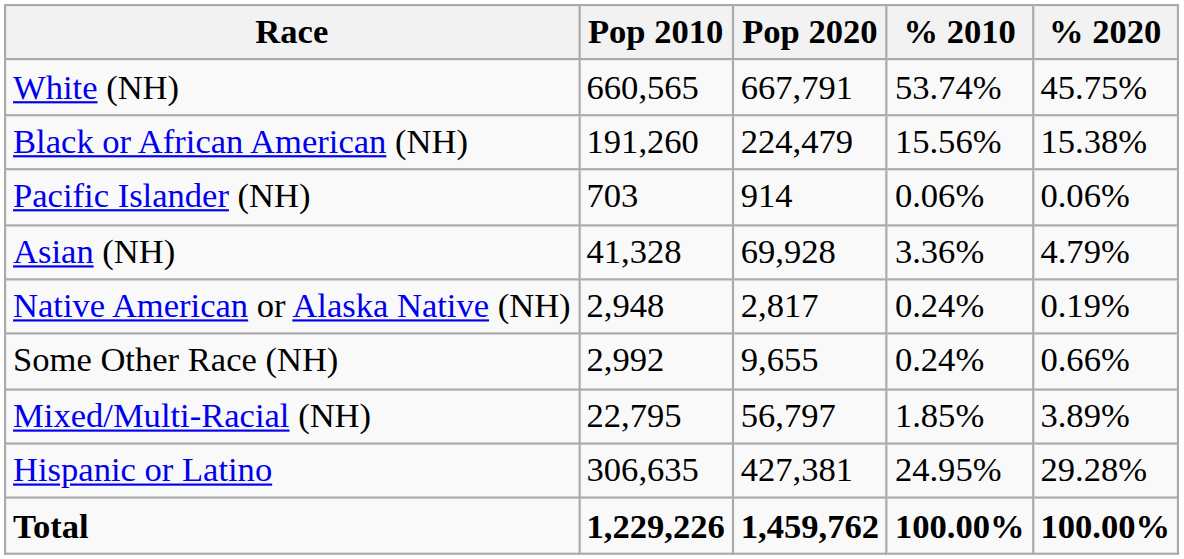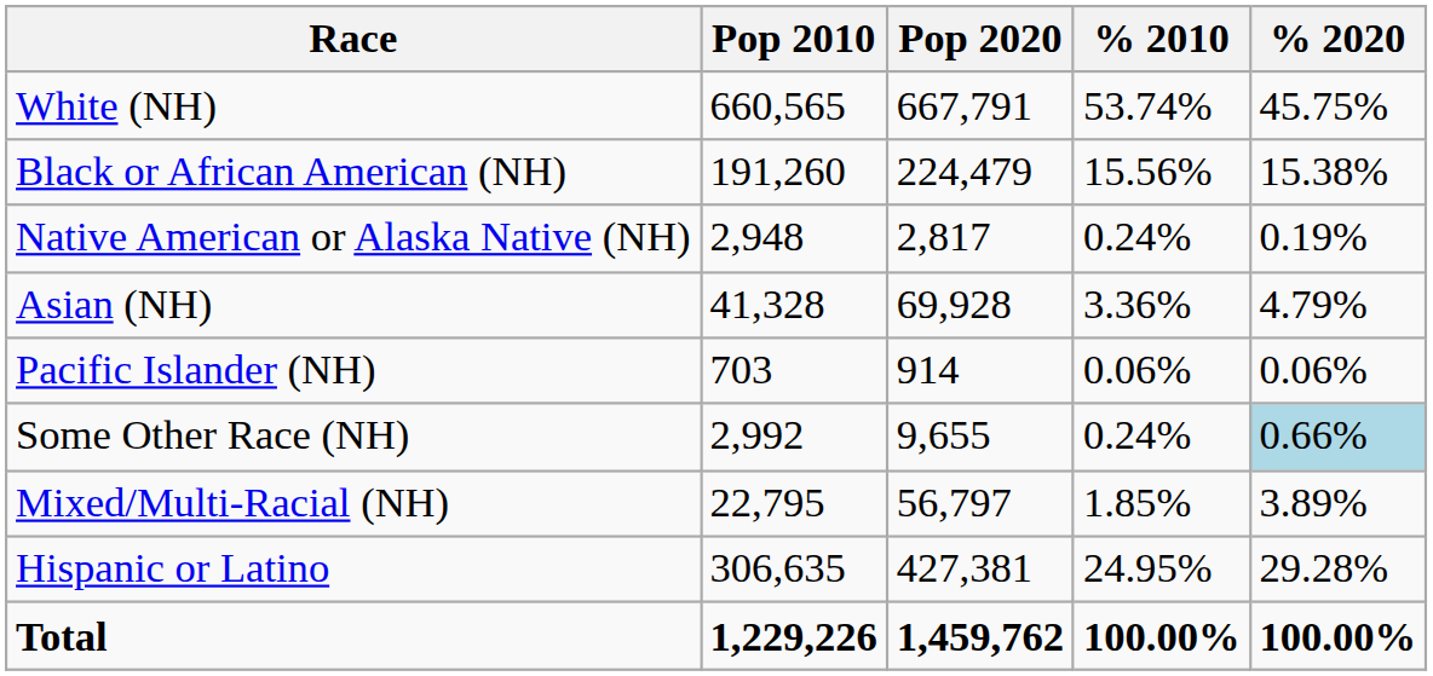 <table class="wikitable">
 <tr>
 <th>Race</th>
 <th>Pop 2010</th>
 <th>Pop 2020</th>
 <th>% 2010</th>
 <th>% 2020</th>
 </tr>
 <tr>
 <td><a href='#'>White</a> (NH)</td>
 <td>660,565</td>
 <td>667,791</td>
 <td>53.74%</td>
 <td>45.75%</td>
 </tr>
 <tr>
 <td><a href='#'>Black or African American</a> (NH)</td>
 <td>191,260</td>
 <td>224,479</td>
 <td>15.56%</td>
 <td>15.38%</td>
 </tr>
 <tr>
-<td><a href='#'>Pacific Islander</a> (NH)</td>
-<td>703</td>
-<td>914</td>
-<td>0.06%</td>
-<td>0.06%</td>
+<td><a href='#'>Native American</a> or <a href='#'>Alaska Native</a> (NH)</td>
+<td>2,948</td>
+<td>2,817</td>
+<td>0.24%</td>
+<td>0.19%</td>
 </tr>
 <tr>
 <td><a href='#'>Asian</a> (NH)</td>
 <td>41,328</td>
 <td>69,928</td>
 <td>3.36%</td>
 <td>4.79%</td>
 </tr>
 <tr>
-<td><a href='#'>Native American</a> or <a href='#'>Alaska Native</a> (NH)</td>
-<td>2,948</td>
-<td>2,817</td>
-<td>0.24%</td>
-<td>0.19%</td>
+<td><a href='#'>Pacific Islander</a> (NH)</td>
+<td>703</td>
+<td>914</td>
+<td>0.06%</td>
+<td>0.06%</td>
 </tr>
 <tr>
 <td>Some Other Race (NH)</td>
 <td>2,992</td>
 <td>9,655</td>
 <td>0.24%</td>
-<td>0.66%</td>
+<td style="background: lightblue;">0.66%</td>
 </tr>
 <tr>
 <td><a href='#'>Mixed/Multi-Racial</a> (NH)</td>
 <td>22,795</td>
 <td>56,797</td>
 <td>1.85%</td>
 <td>3.89%</td>
 </tr>
 <tr>
 <td><a href='#'>Hispanic or Latino</a></td>
 <td>306,635</td>
 <td>427,381</td>
 <td>24.95%</td>
 <td>29.28%</td>
 </tr>
 <tr>
 <td><strong>Total</strong></td>
 <td><strong>1,229,226</strong></td>
 <td><strong>1,459,762</strong></td>
 <td><strong>100.00%</strong></td>
 <td><strong>100.00%</strong></td>
 </tr>
 </table>
